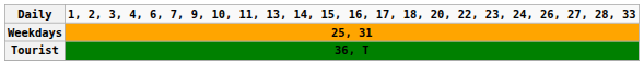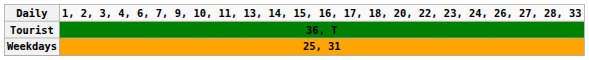 <table class="wikitable" style="text-align:center;">
 <tr>
 <th>Daily</th>
 <td><strong>1, 2, 3, 4, 6, 7, 9, 10, 11, 13, 14, 15, 16, 17, 18, 20, 22, 23, 24, 26, 27, 28, 33</strong></td>
 </tr>
 <tr>
+<th Tourist>Tourist</th>
+<td bgcolor=green><strong>36, T</strong></td>
+</tr>
+<tr>
 <th>Weekdays</th>
 <td bgcolor="orange"><strong>25, 31</strong></td>
 </tr>
 <tr>
-<th Tourist>Tourist</th>
-<td bgcolor=green><strong>36, T</strong></td>
-</tr>
-<tr>
 </tr>
 </table>
